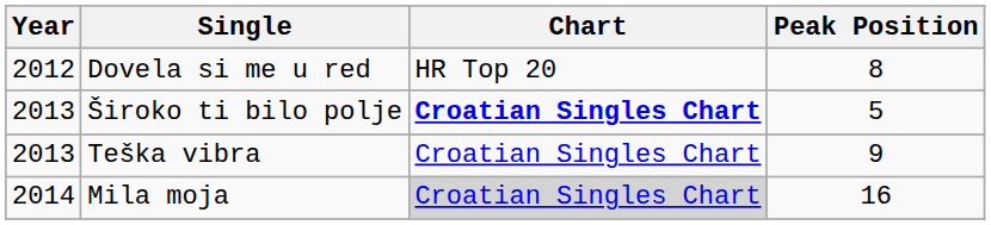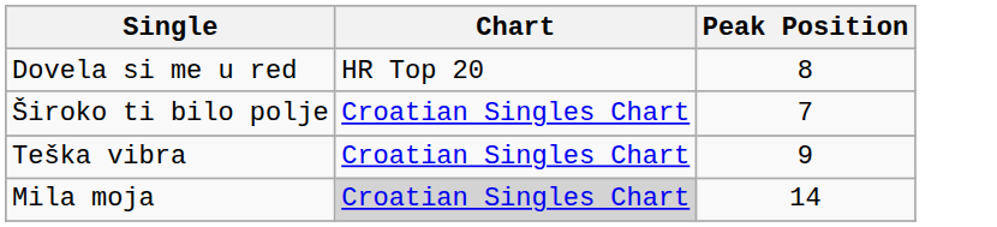 <table class="wikitable">
 <tr>
-<th>Year</th>
 <th>Single</th>
 <th>Chart</th>
 <th>Peak Position</th>
 </tr>
 <tr>
-<td>2012</td>
 <td>Dovela si me u red</td>
 <td>HR Top 20</td>
 <td style="text-align:center;">8</td>
 </tr>
 <tr>
-<td>2013</td>
 <td>Široko ti bilo polje</td>
-<td><strong><a href='#'>Croatian Singles Chart</a></strong></td>
-<td style="text-align:center;">5</td>
+<td><a href='#'>Croatian Singles Chart</a></td>
+<td style="text-align:center;">7</td>
 </tr>
 <tr>
-<td>2013</td>
 <td>Teška vibra</td>
 <td><a href='#'>Croatian Singles Chart</a></td>
 <td style="text-align:center;">9</td>
 </tr>
 <tr>
-<td>2014</td>
 <td>Mila moja</td>
 <td style="background: lightgrey;"><a href='#'>Croatian Singles Chart</a></td>
-<td style="text-align:center;">16</td>
+<td style="text-align:center;">14</td>
 </tr>
 </table>
